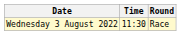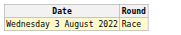 <table class="wikitable">
 <tr>
 <th>Date</th>
-<th>Time</th>
 <th>Round</th>
 </tr>
 <tr>
 <td style=background:lemonchiffon>Wednesday 3 August 2022</td>
-<td style=background:lemonchiffon>11:30</td>
 <td style=background:lemonchiffon>Race</td>
 </tr>
 </table>
